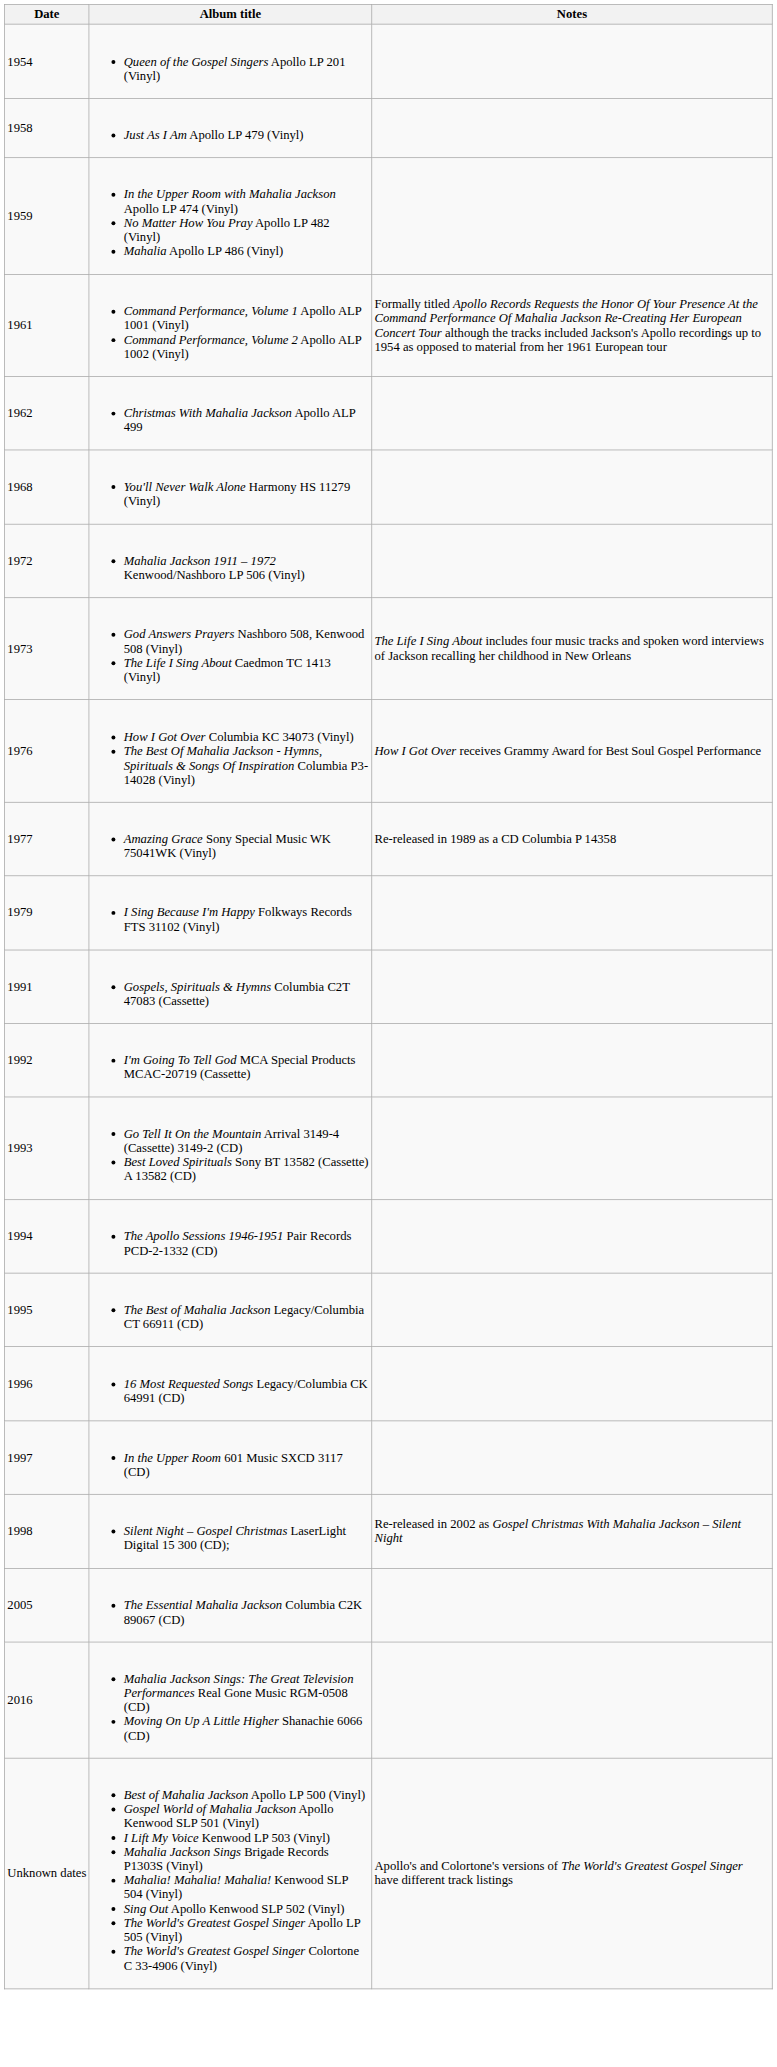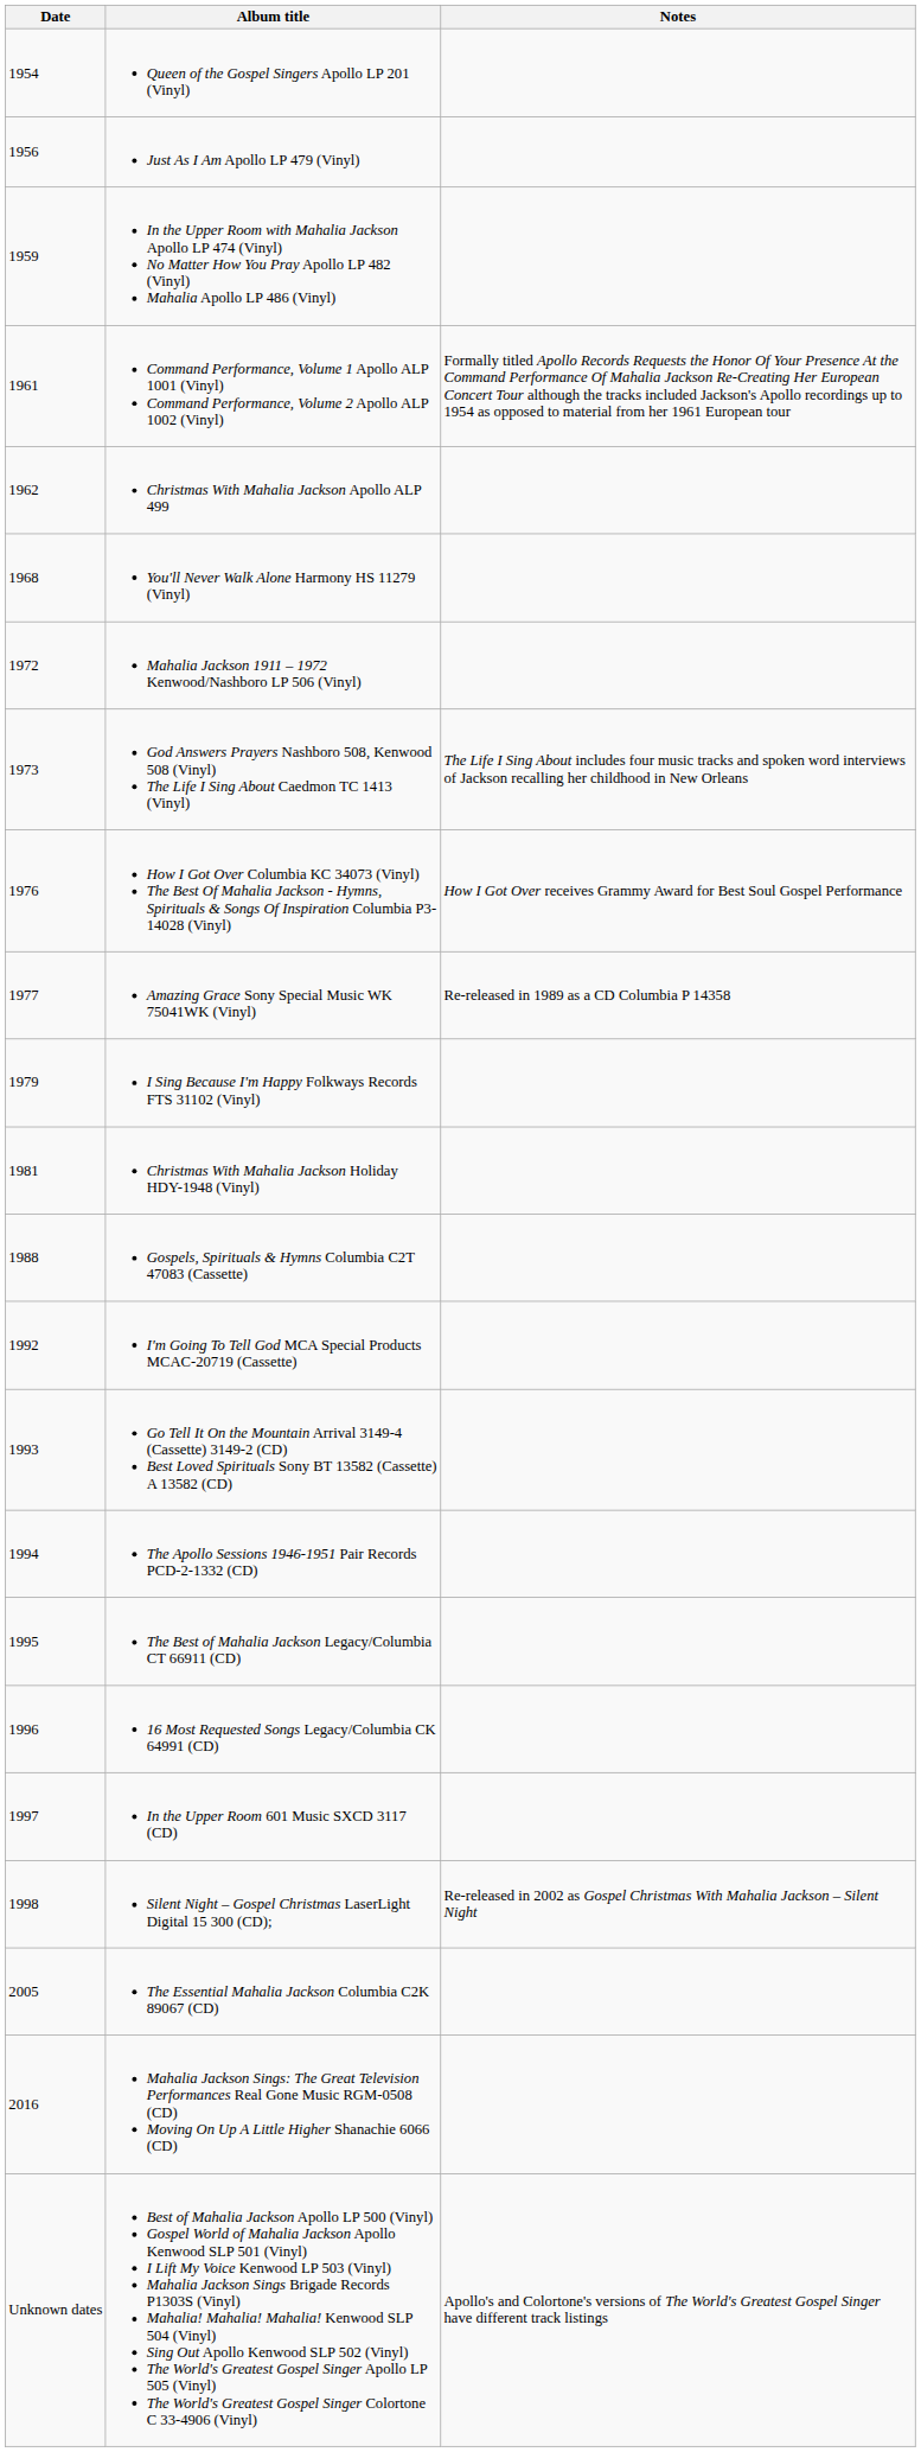 <table class="wikitable">
 <tr>
 <th scope="col" style="width: 100px;">Date</th>
 <th scope="col" style="width: 350px;">Album title</th>
 <th scope="col" style="width: 500px;">Notes</th>
 </tr>
 <tr>
 <td>1954</td>
 <td><br><ul><li><em>Queen of the Gospel Singers</em> Apollo LP 201 (Vinyl)</li></ul></td>
 <td></td>
 </tr>
 <tr>
-<td>1958</td>
+<td>1956</td>
 <td><br><ul><li><em>Just As I Am</em> Apollo LP 479 (Vinyl)</li></ul></td>
 <td></td>
 </tr>
 <tr>
 <td>1959</td>
 <td><br><ul><li><em>In the Upper Room with Mahalia Jackson</em> Apollo LP 474 (Vinyl)</li><li><em>No Matter How You Pray</em> Apollo LP 482 (Vinyl)</li><li><em>Mahalia</em> Apollo LP 486 (Vinyl)</li></ul></td>
 <td></td>
 </tr>
 <tr>
 <td>1961</td>
 <td><br><ul><li><em>Command Performance, Volume 1</em> Apollo ALP 1001 (Vinyl)</li><li><em>Command Performance, Volume 2</em> Apollo ALP 1002 (Vinyl)</li></ul></td>
 <td>Formally titled <em>Apollo Records Requests the Honor Of Your Presence At the Command Performance Of Mahalia Jackson Re-Creating Her European Concert Tour</em> although the tracks included Jackson's Apollo recordings up to 1954 as opposed to material from her 1961 European tour</td>
 </tr>
 <tr>
 <td>1962</td>
 <td><br><ul><li><em>Christmas With Mahalia Jackson</em> Apollo ALP 499</li></ul></td>
 <td></td>
 </tr>
 <tr>
 <td>1968</td>
 <td><br><ul><li><em>You'll Never Walk Alone</em> 	Harmony HS 11279 (Vinyl)</li></ul></td>
 <td></td>
 </tr>
 <tr>
 <td>1972</td>
 <td><br><ul><li><em>Mahalia Jackson 1911 – 1972</em> Kenwood/Nashboro LP 506 (Vinyl)</li></ul></td>
 <td></td>
 </tr>
 <tr>
 <td>1973</td>
 <td><br><ul><li><em>God Answers Prayers</em> Nashboro 508, Kenwood 508 (Vinyl)</li><li><em>The Life I Sing About</em> Caedmon TC 1413 (Vinyl)</li></ul></td>
 <td><em>The Life I Sing About</em> includes four music tracks and spoken word interviews of Jackson recalling her childhood in New Orleans</td>
 </tr>
 <tr>
 <td>1976</td>
 <td><br><ul><li><em>How I Got Over</em> Columbia KC 34073 (Vinyl)</li><li><em>The Best Of Mahalia Jackson - Hymns, Spirituals & Songs Of Inspiration</em> Columbia P3-14028 (Vinyl)</li></ul></td>
 <td><em>How I Got Over</em>  receives Grammy Award for Best Soul Gospel Performance</td>
 </tr>
 <tr>
 <td>1977</td>
 <td><br><ul><li><em>Amazing Grace</em> Sony Special Music WK 75041WK (Vinyl)</li></ul></td>
 <td>Re-released in 1989 as a CD Columbia P 14358</td>
 </tr>
 <tr>
 <td>1979</td>
 <td><br><ul><li><em>I Sing Because I'm Happy</em> Folkways Records FTS 31102 (Vinyl)</li></ul></td>
 <td></td>
 </tr>
 <tr>
-<td>1991</td>
+<td>1981</td>
+<td><br><ul><li><em>Christmas With Mahalia Jackson</em> Holiday HDY-1948 (Vinyl)</li></ul></td>
+<td></td>
+</tr>
+<tr>
+<td>1988</td>
 <td><br><ul><li><em>Gospels, Spirituals & Hymns</em> Columbia C2T 47083 (Cassette)</li></ul></td>
 </tr>
 <tr>
 <td>1992</td>
 <td><br><ul><li><em>I'm Going To Tell God</em> MCA Special Products MCAC-20719 (Cassette)</li></ul></td>
 <td></td>
 </tr>
 <tr>
 <td>1993</td>
 <td><br><ul><li><em>Go Tell It On the Mountain</em> Arrival 3149-4 (Cassette) 3149-2 (CD)</li><li><em>Best Loved Spirituals</em> Sony BT 13582 (Cassette) A 13582 (CD)</li></ul></td>
 <td></td>
 </tr>
 <tr>
 <td>1994</td>
 <td><br><ul><li><em>The Apollo Sessions 1946-1951</em> Pair Records PCD-2-1332 (CD)</li></ul></td>
 <td></td>
 </tr>
 <tr>
 <td>1995</td>
 <td><br><ul><li><em>The Best of Mahalia Jackson</em> Legacy/Columbia CT 66911 (CD)</li></ul></td>
 <td></td>
 </tr>
 <tr>
 <td>1996</td>
 <td><br><ul><li><em>16 Most Requested Songs</em> Legacy/Columbia CK 64991 (CD)</li></ul></td>
 </tr>
 <tr>
 <td>1997</td>
 <td><br><ul><li><em>In the Upper Room</em> 601 Music SXCD 3117 (CD)</li></ul></td>
 <td></td>
 </tr>
 <tr>
 <td>1998</td>
 <td><br><ul><li><em>Silent Night – Gospel Christmas</em> LaserLight Digital 15 300 (CD);</li></ul></td>
 <td>Re-released in 2002 as <em>Gospel Christmas With Mahalia Jackson – Silent Night</em></td>
 </tr>
 <tr>
 <td>2005</td>
 <td><br><ul><li><em>The Essential Mahalia Jackson</em> Columbia C2K 89067 (CD)</li></ul></td>
 </tr>
 <tr>
 <td>2016</td>
 <td><br><ul><li><em>Mahalia Jackson Sings: The Great Television Performances</em> Real Gone Music RGM-0508 (CD)</li><li><em>Moving On Up A Little Higher</em> Shanachie 6066 (CD)</li></ul></td>
 <td></td>
 </tr>
 <tr>
 <td>Unknown dates</td>
 <td><br><ul><li><em>Best of Mahalia Jackson</em> Apollo LP 500 (Vinyl)</li><li><em>Gospel World of Mahalia Jackson</em> Apollo Kenwood SLP 501 (Vinyl)</li><li><em>I Lift My Voice</em> Kenwood LP 503 (Vinyl)</li><li><em>Mahalia Jackson Sings</em> Brigade Records P1303S (Vinyl)</li><li><em>Mahalia! Mahalia! Mahalia!</em> Kenwood SLP 504 (Vinyl)</li><li><em>Sing Out</em> Apollo Kenwood SLP 502 (Vinyl)</li><li><em>The World's Greatest Gospel Singer</em> Apollo LP 505 (Vinyl)</li><li><em>The World's Greatest Gospel Singer</em> Colortone C 33-4906 (Vinyl)</li></ul></td>
 <td>Apollo's and Colortone's versions of <em>The World's Greatest Gospel Singer</em> have different track listings</td>
 </tr>
 </table>
